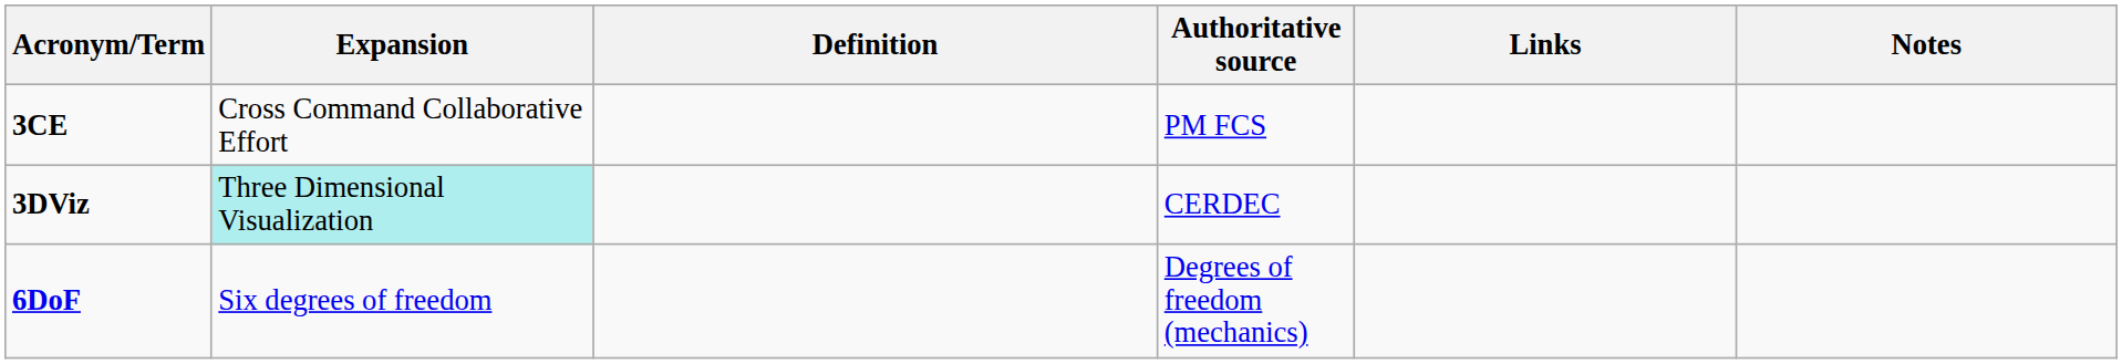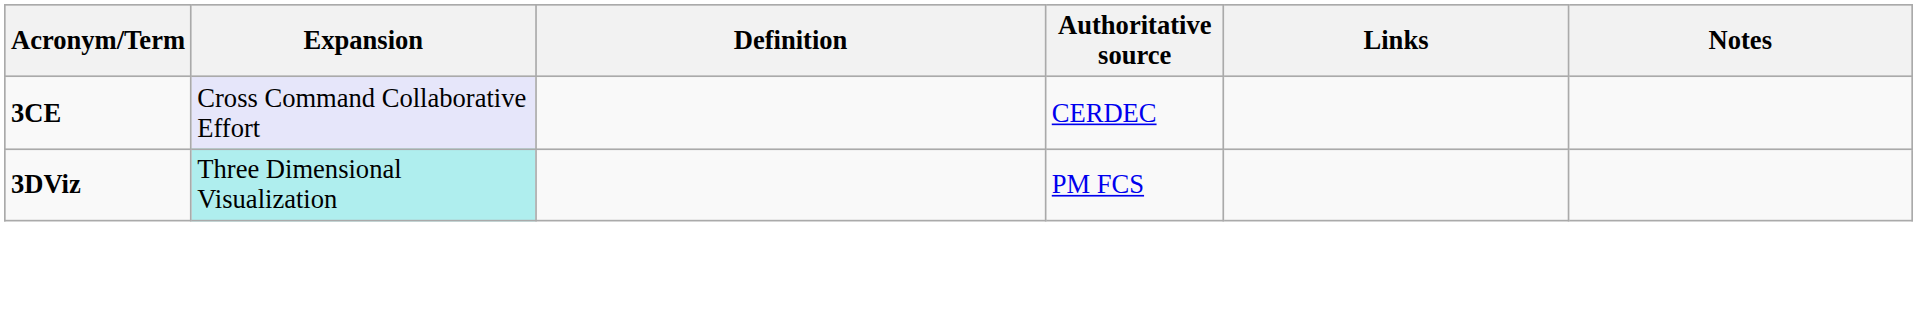 <table class="wikitable">
 <tr>
 <th width="100">Acronym/Term</th>
 <th width="200">Expansion</th>
 <th width="300">Definition</th>
 <th width="100">Authoritative source</th>
 <th width="200">Links</th>
 <th width="200">Notes</th>
 </tr>
 <tr>
 <td><strong>3CE</strong></td>
-<td>Cross Command Collaborative Effort</td>
+<td style="background: lavender;">Cross Command Collaborative Effort</td>
 <td></td>
-<td><a href='#'>PM FCS</a></td>
+<td><a href='#'>CERDEC</a></td>
 <td> </td>
 <td></td>
 </tr>
 <tr>
 <td><strong>3DViz</strong></td>
 <td style="background: paleturquoise;">Three Dimensional Visualization</td>
 <td></td>
-<td><a href='#'>CERDEC</a></td>
-<td></td>
-<td></td>
-</tr>
-<tr>
-<td><strong><a href='#'>6DoF</a></strong></td>
-<td><a href='#'>Six degrees of freedom</a></td>
-<td></td>
-<td><a href='#'>Degrees of freedom (mechanics)</a></td>
+<td><a href='#'>PM FCS</a></td>
 <td></td>
 <td></td>
 </tr>
 </table>
